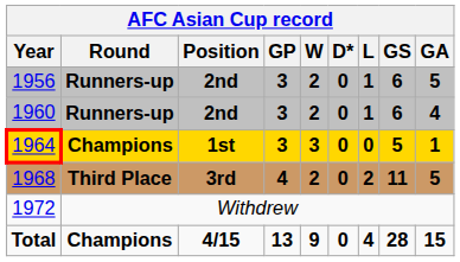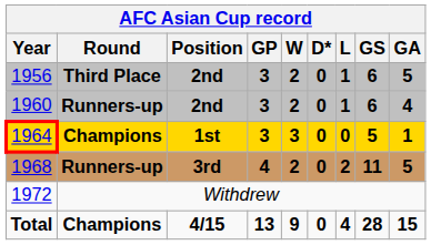 <table class="wikitable" style="text-align: center;">
 <tr>
 <th colspan=9><a href='#'>AFC Asian Cup record</a></th>
 </tr>
 <tr>
 <th>Year</th>
 <th>Round</th>
 <th>Position</th>
 <th>GP</th>
 <th>W</th>
 <th>D*</th>
 <th>L</th>
 <th>GS</th>
 <th>GA</th>
 </tr>
 <tr style="background:Silver;">
 <td> <a href='#'>1956</a></td>
-<td><strong>Runners-up</strong></td>
+<td><strong>Third Place</strong></td>
 <td><strong>2nd</strong></td>
 <td><strong>3</strong></td>
 <td><strong>2</strong></td>
 <td><strong>0</strong></td>
 <td><strong>1</strong></td>
 <td><strong>6</strong></td>
 <td><strong>5</strong></td>
 </tr>
 <tr style="background:Silver;">
 <td> <a href='#'>1960</a></td>
 <td><strong>Runners-up</strong></td>
 <td><strong>2nd</strong></td>
 <td><strong>3</strong></td>
 <td><strong>2</strong></td>
 <td><strong>0</strong></td>
 <td><strong>1</strong></td>
 <td><strong>6</strong></td>
 <td><strong>4</strong></td>
 </tr>
 <tr style="background:Gold;">
 <td style="border: 3px solid red"> <a href='#'>1964</a></td>
 <td><strong>Champions</strong></td>
 <td><strong>1st</strong></td>
 <td><strong>3</strong></td>
 <td><strong>3</strong></td>
 <td><strong>0</strong></td>
 <td><strong>0</strong></td>
 <td><strong>5</strong></td>
 <td><strong>1</strong></td>
 </tr>
 <tr style="background:#c96;">
 <td> <a href='#'>1968</a></td>
-<td><strong>Third Place</strong></td>
+<td><strong>Runners-up</strong></td>
 <td><strong>3rd</strong></td>
 <td><strong>4</strong></td>
 <td><strong>2</strong></td>
 <td><strong>0</strong></td>
 <td><strong>2</strong></td>
 <td><strong>11</strong></td>
 <td><strong>5</strong></td>
 </tr>
 <tr>
 <td> <a href='#'>1972</a></td>
 <td colspan=8><em>Withdrew</em></td>
 </tr>
 <tr>
 <td><strong>Total</strong></td>
 <td><strong>Champions</strong></td>
 <td><strong>4/15</strong></td>
 <td><strong>13</strong></td>
 <td><strong>9</strong></td>
 <td><strong>0</strong></td>
 <td><strong>4</strong></td>
 <td><strong>28</strong></td>
 <td><strong>15</strong></td>
 </tr>
 </table>
